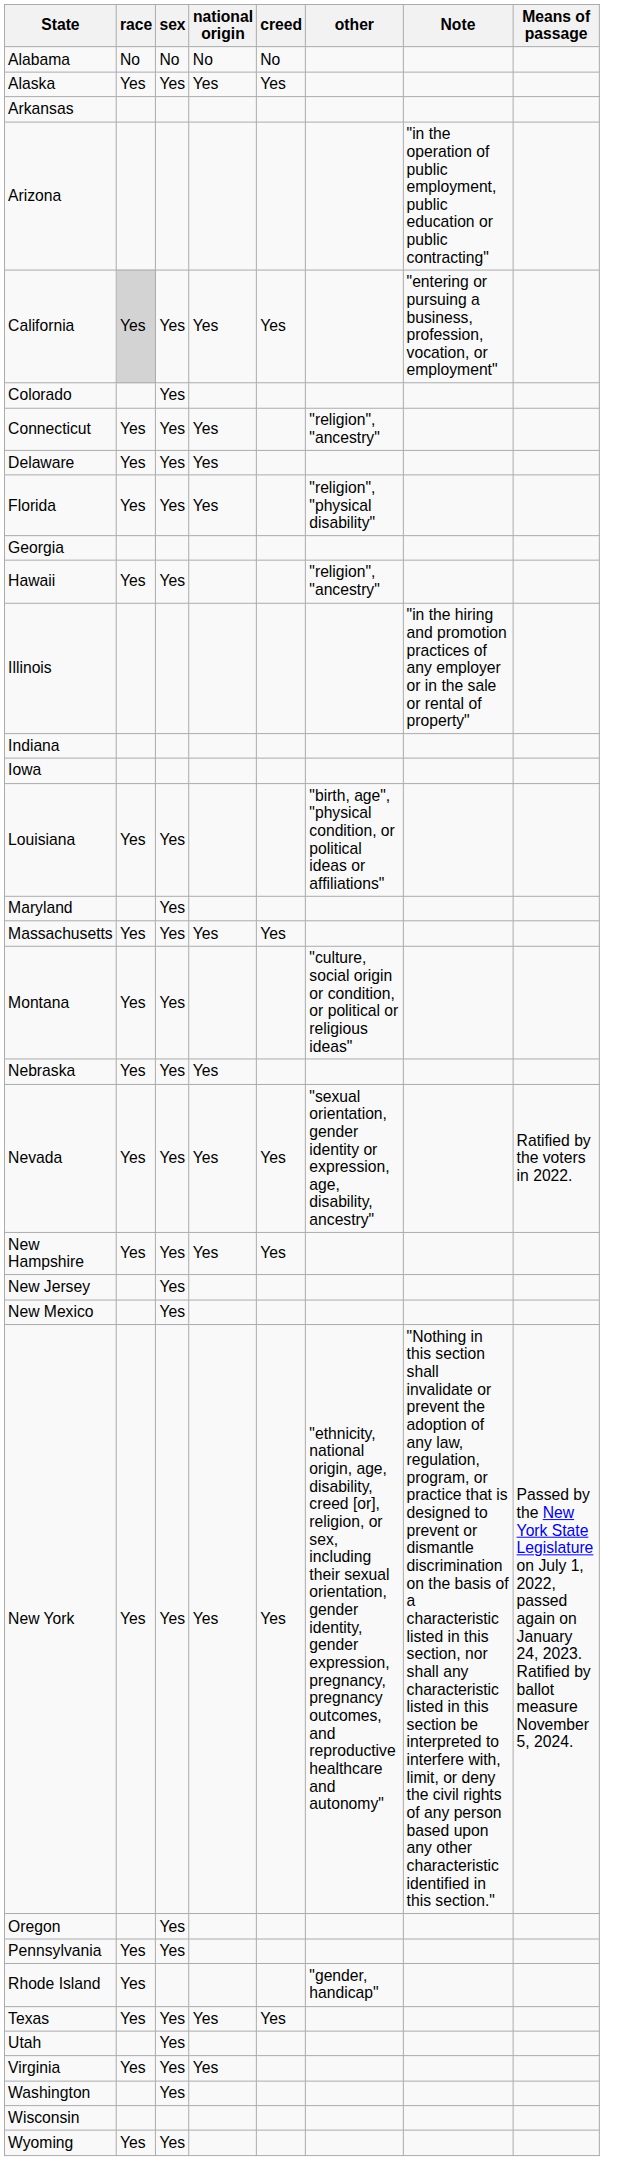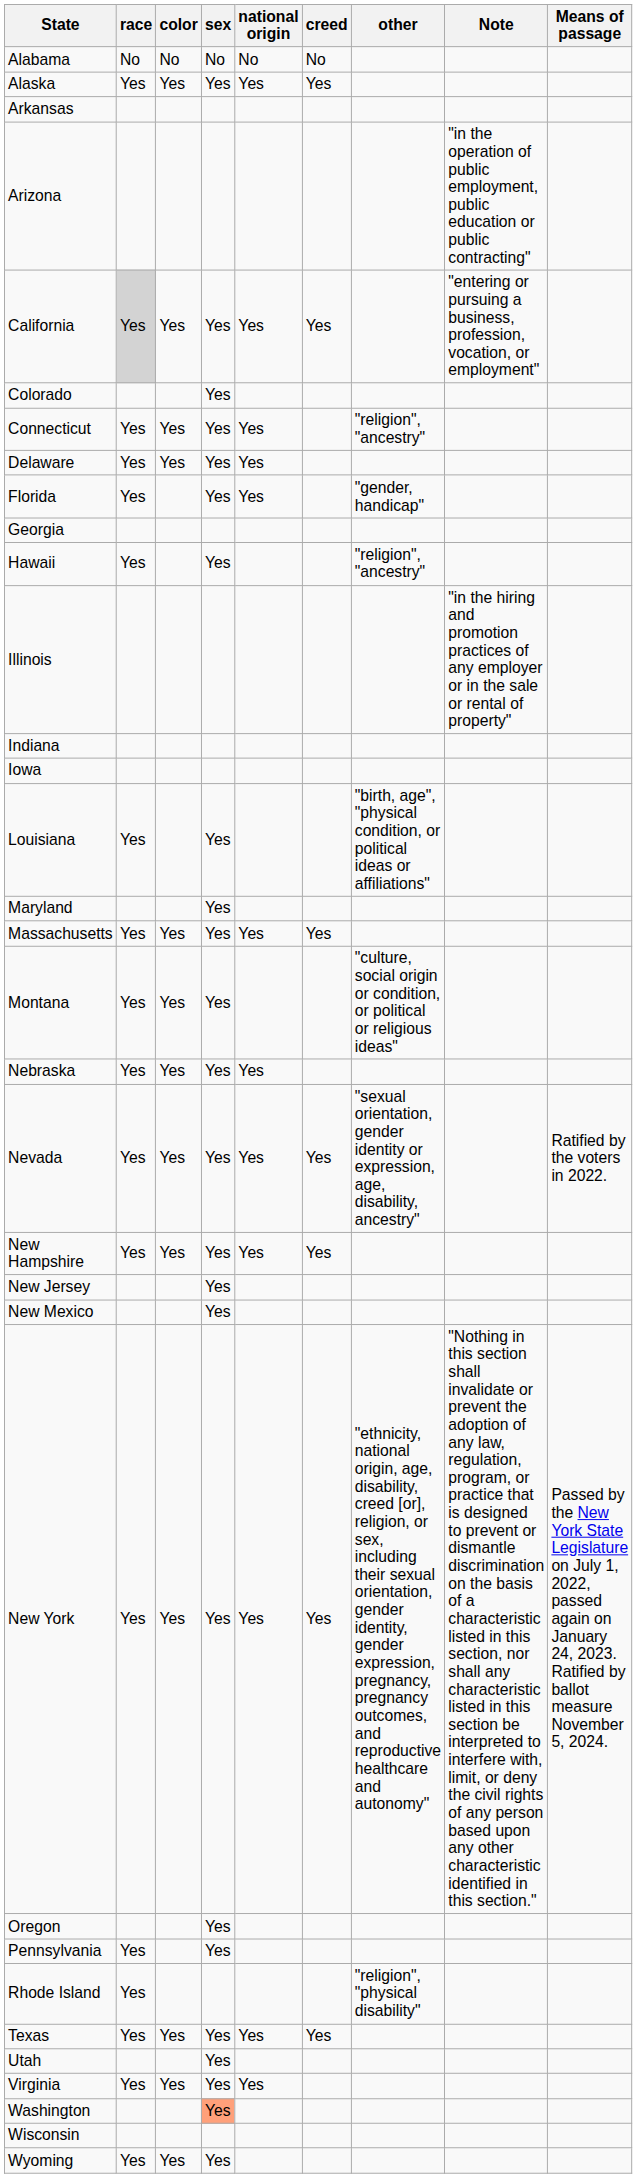 <table class="wikitable">
 <tr>
 <th>State</th>
 <th>race</th>
+<th>color</th>
 <th>sex</th>
 <th>national origin</th>
 <th>creed</th>
 <th>other</th>
 <th>Note</th>
 <th>Means of passage</th>
 </tr>
 <tr>
 <td>Alabama</td>
 <td>No</td>
 <td>No</td>
 <td>No</td>
 <td>No</td>
+<td>No</td>
 <td></td>
 <td></td>
 <td></td>
 </tr>
 <tr>
 <td>Alaska</td>
+<td>Yes</td>
 <td>Yes</td>
 <td>Yes</td>
 <td>Yes</td>
 <td>Yes</td>
 <td></td>
 <td></td>
 <td></td>
 </tr>
 <tr>
 <td>Arkansas</td>
 <td></td>
 <td></td>
 <td></td>
 <td></td>
 <td></td>
 <td></td>
 <td></td>
+<td></td>
 </tr>
 <tr>
 <td>Arizona</td>
+<td></td>
 <td></td>
 <td></td>
 <td></td>
 <td></td>
 <td></td>
 <td>"in the operation of public employment, public education or public contracting"</td>
 <td></td>
 </tr>
 <tr>
 <td>California</td>
 <td style="background: lightgrey;">Yes</td>
 <td>Yes</td>
 <td>Yes</td>
 <td>Yes</td>
+<td>Yes</td>
 <td></td>
 <td>"entering or pursuing a business, profession, vocation, or employment"</td>
 <td></td>
 </tr>
 <tr>
 <td>Colorado</td>
+<td></td>
 <td></td>
 <td>Yes</td>
 <td></td>
 <td></td>
 <td></td>
 <td></td>
 <td></td>
 </tr>
 <tr>
 <td>Connecticut</td>
 <td>Yes</td>
 <td>Yes</td>
 <td>Yes</td>
+<td>Yes</td>
 <td></td>
 <td>"religion", "ancestry"</td>
 <td></td>
 <td></td>
 </tr>
 <tr>
 <td>Delaware</td>
+<td>Yes</td>
 <td>Yes</td>
 <td>Yes</td>
 <td>Yes</td>
 <td></td>
 <td></td>
 <td></td>
 <td></td>
 </tr>
 <tr>
 <td>Florida</td>
 <td>Yes</td>
+<td></td>
 <td>Yes</td>
 <td>Yes</td>
 <td></td>
-<td>"religion", "physical disability"</td>
+<td>"gender, handicap"</td>
 <td></td>
 <td></td>
 </tr>
 <tr>
 <td>Georgia</td>
 <td></td>
 <td></td>
 <td></td>
 <td></td>
 <td></td>
 <td></td>
 <td></td>
+<td></td>
 </tr>
 <tr>
 <td>Hawaii</td>
 <td>Yes</td>
+<td></td>
 <td>Yes</td>
 <td></td>
 <td></td>
 <td>"religion", "ancestry"</td>
 <td></td>
 <td></td>
 </tr>
 <tr>
 <td>Illinois</td>
+<td></td>
 <td></td>
 <td></td>
 <td></td>
 <td></td>
 <td></td>
 <td>"in the hiring and promotion practices of any employer or in the sale or rental of property"</td>
 <td></td>
 </tr>
 <tr>
 <td>Indiana</td>
 <td></td>
 <td></td>
 <td></td>
 <td></td>
 <td></td>
 <td></td>
 <td></td>
+<td></td>
 </tr>
 <tr>
 <td>Iowa</td>
+<td></td>
 <td></td>
 <td></td>
 <td></td>
 <td></td>
 <td></td>
 <td></td>
 <td></td>
 </tr>
 <tr>
 <td>Louisiana</td>
 <td>Yes</td>
+<td></td>
 <td>Yes</td>
 <td></td>
 <td></td>
 <td>"birth, age", "physical condition, or political ideas or affiliations"</td>
 <td></td>
 <td></td>
 </tr>
 <tr>
 <td>Maryland</td>
+<td></td>
 <td></td>
 <td>Yes</td>
 <td></td>
 <td></td>
 <td></td>
 <td></td>
 <td></td>
 </tr>
 <tr>
 <td>Massachusetts</td>
 <td>Yes</td>
 <td>Yes</td>
 <td>Yes</td>
 <td>Yes</td>
+<td>Yes</td>
 <td></td>
 <td></td>
 <td></td>
 </tr>
 <tr>
 <td>Montana</td>
+<td>Yes</td>
 <td>Yes</td>
 <td>Yes</td>
 <td></td>
 <td></td>
 <td>"culture, social origin or condition, or political or religious ideas"</td>
 <td></td>
 <td></td>
 </tr>
 <tr>
 <td>Nebraska</td>
+<td>Yes</td>
 <td>Yes</td>
 <td>Yes</td>
 <td>Yes</td>
 <td></td>
 <td></td>
 <td></td>
 <td></td>
 </tr>
 <tr>
 <td>Nevada</td>
 <td>Yes</td>
 <td>Yes</td>
 <td>Yes</td>
 <td>Yes</td>
+<td>Yes</td>
 <td>"sexual orientation, gender identity or expression, age, disability, ancestry"</td>
 <td></td>
 <td>Ratified by the voters in 2022. </td>
 </tr>
 <tr>
 <td>New Hampshire</td>
+<td>Yes</td>
 <td>Yes</td>
 <td>Yes</td>
 <td>Yes</td>
 <td>Yes</td>
 <td></td>
 <td></td>
 <td></td>
 </tr>
 <tr>
 <td>New Jersey</td>
 <td></td>
+<td></td>
 <td>Yes</td>
 <td></td>
 <td></td>
 <td></td>
 <td></td>
 <td></td>
 </tr>
 <tr>
 <td>New Mexico</td>
+<td></td>
 <td></td>
 <td>Yes</td>
 <td></td>
 <td></td>
 <td></td>
 <td></td>
 <td></td>
 </tr>
 <tr>
 <td>New York</td>
 <td>Yes</td>
 <td>Yes</td>
 <td>Yes</td>
 <td>Yes</td>
+<td>Yes</td>
 <td>"ethnicity, national origin, age, disability, creed [or], religion, or sex, including their sexual orientation, gender identity, gender expression, pregnancy, pregnancy outcomes, and reproductive healthcare and autonomy"</td>
 <td>"Nothing in this section shall invalidate or prevent the adoption of any law, regulation, program, or practice that is designed to prevent or dismantle discrimination on the basis of a characteristic listed in this section, nor shall any characteristic listed in this section be interpreted to interfere with, limit, or deny the civil rights of any person based upon any other characteristic identified in this section."</td>
 <td>Passed by the <a href='#'>New York State Legislature</a> on July 1, 2022, passed again on January 24, 2023. Ratified by ballot measure November 5, 2024.</td>
 </tr>
 <tr>
 <td>Oregon</td>
+<td></td>
 <td></td>
 <td>Yes</td>
 <td></td>
 <td></td>
 <td></td>
 <td></td>
 <td></td>
 </tr>
 <tr>
 <td>Pennsylvania</td>
 <td>Yes</td>
+<td></td>
 <td>Yes</td>
 <td></td>
 <td></td>
 <td></td>
 <td></td>
 <td></td>
 </tr>
 <tr>
 <td>Rhode Island</td>
 <td>Yes</td>
 <td></td>
 <td></td>
 <td></td>
-<td>"gender, handicap"</td>
+<td></td>
+<td>"religion", "physical disability"</td>
 <td></td>
 <td></td>
 </tr>
 <tr>
 <td>Texas</td>
+<td>Yes</td>
 <td>Yes</td>
 <td>Yes</td>
 <td>Yes</td>
 <td>Yes</td>
 <td></td>
 <td></td>
 <td></td>
 </tr>
 <tr>
 <td>Utah</td>
+<td></td>
 <td></td>
 <td>Yes</td>
 <td></td>
 <td></td>
 <td></td>
 <td></td>
 <td></td>
 </tr>
 <tr>
 <td>Virginia</td>
 <td>Yes</td>
 <td>Yes</td>
 <td>Yes</td>
+<td>Yes</td>
 <td></td>
 <td></td>
 <td></td>
 <td></td>
 </tr>
 <tr>
 <td>Washington</td>
 <td></td>
-<td>Yes</td>
+<td></td>
+<td style="background: lightsalmon;">Yes</td>
 <td></td>
 <td></td>
 <td></td>
 <td></td>
 <td></td>
 </tr>
 <tr>
 <td>Wisconsin</td>
 <td></td>
 <td></td>
 <td></td>
 <td></td>
 <td></td>
 <td></td>
 <td></td>
+<td></td>
 </tr>
 <tr>
 <td>Wyoming</td>
+<td>Yes</td>
 <td>Yes</td>
 <td>Yes</td>
 <td></td>
 <td></td>
 <td></td>
 <td></td>
 <td></td>
 </tr>
 </table>
